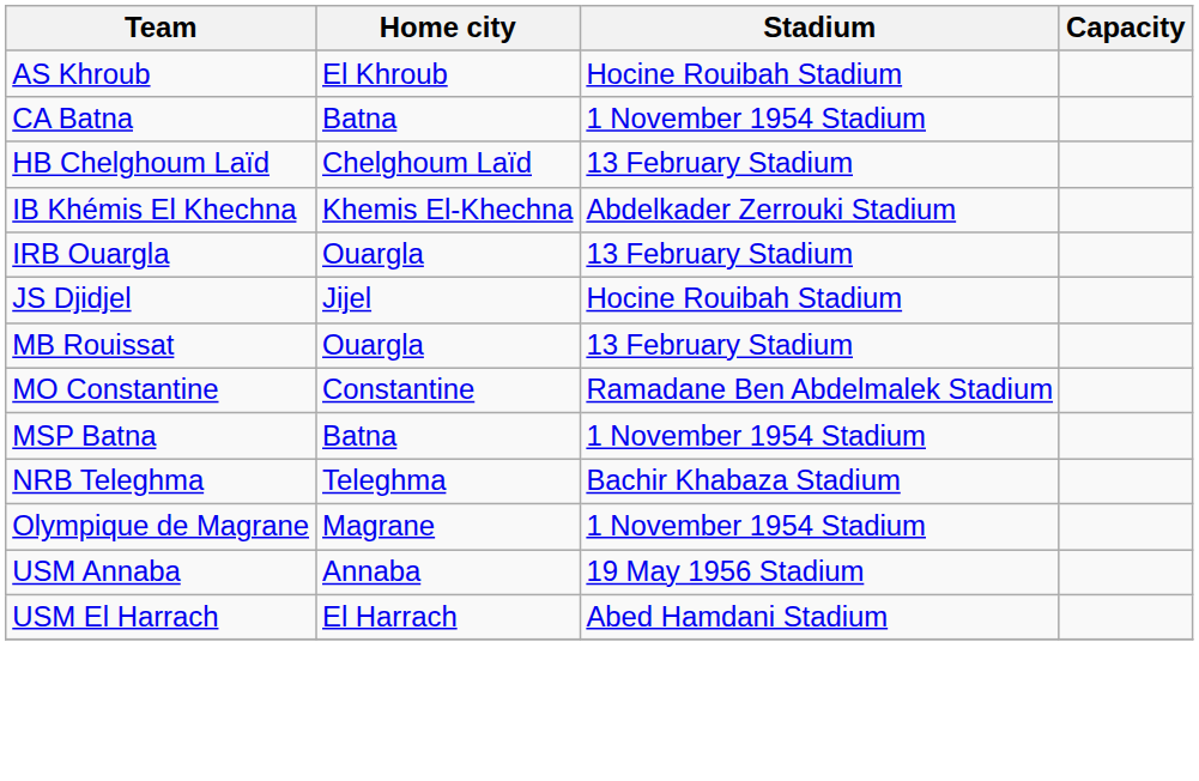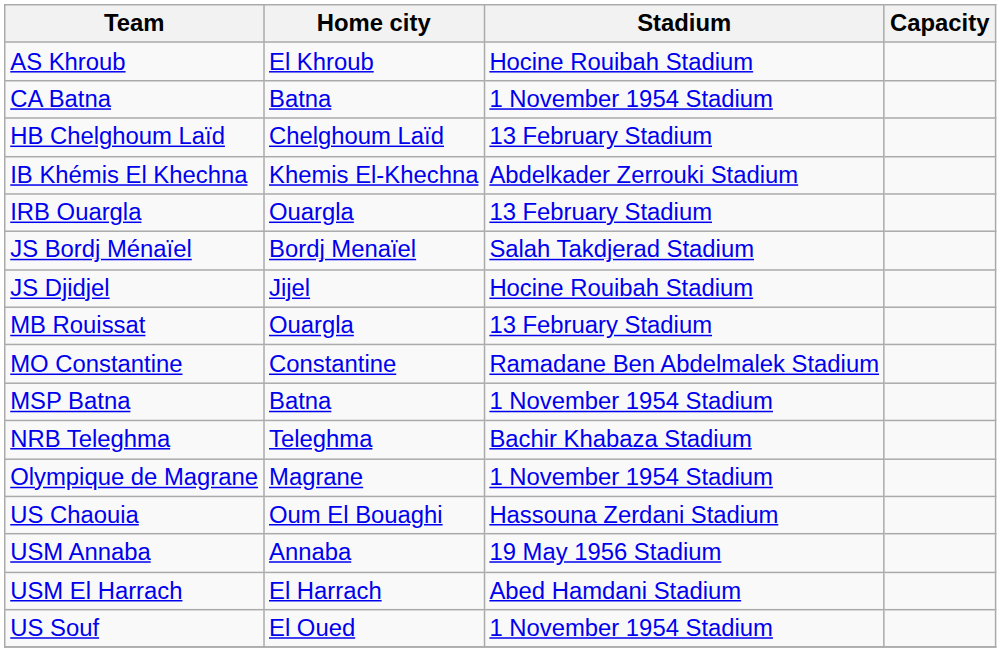 <table class="wikitable sortable">
 <tr>
 <th>Team</th>
 <th>Home city</th>
 <th>Stadium</th>
 <th>Capacity</th>
 </tr>
 <tr>
 <td><a href='#'>AS Khroub</a></td>
 <td><a href='#'>El Khroub</a></td>
 <td><a href='#'>Hocine Rouibah Stadium</a></td>
 <td style="text-align:center"></td>
 </tr>
 <tr>
 <td><a href='#'>CA Batna</a></td>
 <td><a href='#'>Batna</a></td>
 <td><a href='#'>1 November 1954 Stadium</a></td>
 <td style="text-align:center"></td>
 </tr>
 <tr>
 <td><a href='#'>HB Chelghoum Laïd</a></td>
 <td><a href='#'>Chelghoum Laïd</a></td>
 <td><a href='#'>13 February Stadium</a></td>
 <td style="text-align:center"></td>
 </tr>
 <tr>
 <td><a href='#'>IB Khémis El Khechna</a></td>
 <td><a href='#'>Khemis El-Khechna</a></td>
 <td><a href='#'>Abdelkader Zerrouki Stadium</a></td>
 <td style="text-align:center"></td>
 </tr>
 <tr>
 <td><a href='#'>IRB Ouargla</a></td>
 <td><a href='#'>Ouargla</a></td>
 <td><a href='#'>13 February Stadium</a></td>
+<td style="text-align:center"></td>
+</tr>
+<tr>
+<td><a href='#'>JS Bordj Ménaïel</a></td>
+<td><a href='#'>Bordj Menaïel</a></td>
+<td><a href='#'>Salah Takdjerad Stadium</a></td>
 <td style="text-align:center"></td>
 </tr>
 <tr>
 <td><a href='#'>JS Djidjel</a></td>
 <td><a href='#'>Jijel</a></td>
 <td><a href='#'>Hocine Rouibah Stadium</a></td>
 <td style="text-align:center"></td>
 </tr>
 <tr>
 <td><a href='#'>MB Rouissat</a></td>
 <td><a href='#'>Ouargla</a></td>
 <td><a href='#'>13 February Stadium</a></td>
 <td style="text-align:center"></td>
 </tr>
 <tr>
 <td><a href='#'>MO Constantine</a></td>
 <td><a href='#'>Constantine</a></td>
 <td><a href='#'>Ramadane Ben Abdelmalek Stadium</a></td>
 <td style="text-align:center"></td>
 </tr>
 <tr>
 <td><a href='#'>MSP Batna</a></td>
 <td><a href='#'>Batna</a></td>
 <td><a href='#'>1 November 1954 Stadium</a></td>
 <td style="text-align:center"></td>
 </tr>
 <tr>
 <td><a href='#'>NRB Teleghma</a></td>
 <td><a href='#'>Teleghma</a></td>
 <td><a href='#'>Bachir Khabaza Stadium</a></td>
 <td style="text-align:center"></td>
 </tr>
 <tr>
 <td><a href='#'>Olympique de Magrane</a></td>
 <td><a href='#'>Magrane</a></td>
 <td><a href='#'>1 November 1954 Stadium</a></td>
 <td style="text-align:center"></td>
 </tr>
 <tr>
+<td><a href='#'>US Chaouia</a></td>
+<td><a href='#'>Oum El Bouaghi</a></td>
+<td><a href='#'>Hassouna Zerdani Stadium</a></td>
+<td style="text-align:center"></td>
+</tr>
+<tr>
 <td><a href='#'>USM Annaba</a></td>
 <td><a href='#'>Annaba</a></td>
 <td><a href='#'>19 May 1956 Stadium</a></td>
 <td style="text-align:center"></td>
 </tr>
 <tr>
 <td><a href='#'>USM El Harrach</a></td>
 <td><a href='#'>El Harrach</a></td>
 <td><a href='#'>Abed Hamdani Stadium</a></td>
 <td style="text-align:center"></td>
 </tr>
 <tr>
+<td><a href='#'>US Souf</a></td>
+<td><a href='#'>El Oued</a></td>
+<td><a href='#'>1 November 1954 Stadium</a></td>
+<td style="text-align:center"></td>
+</tr>
+<tr>
 </tr>
 </table>
